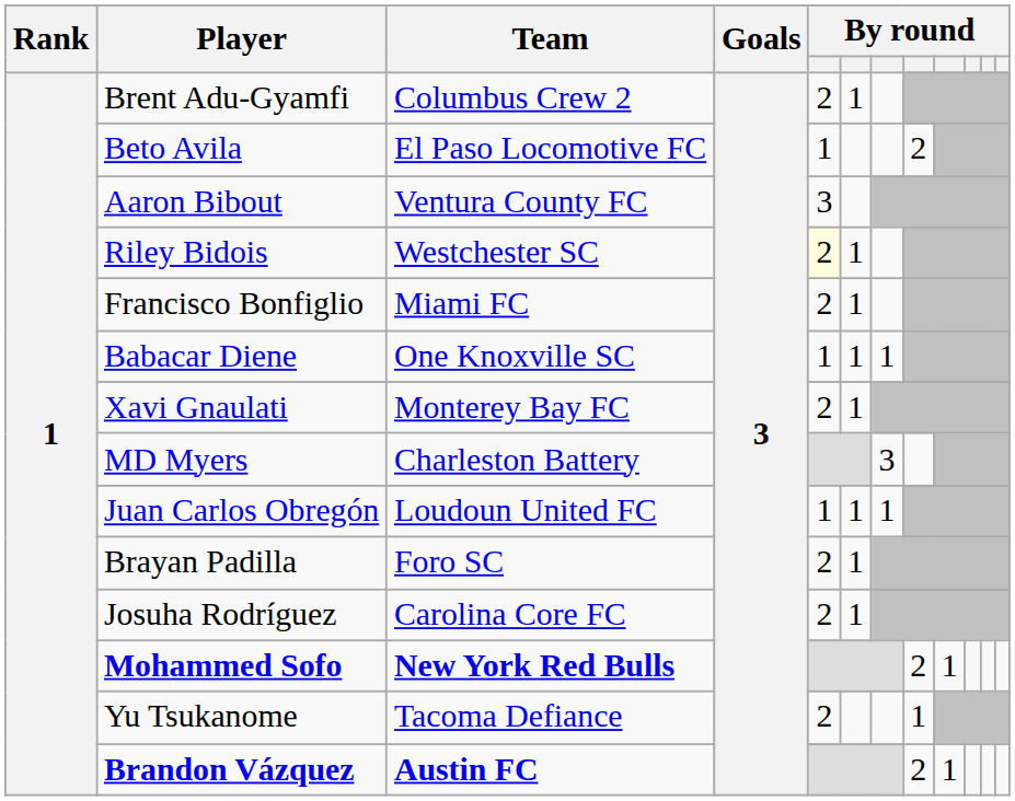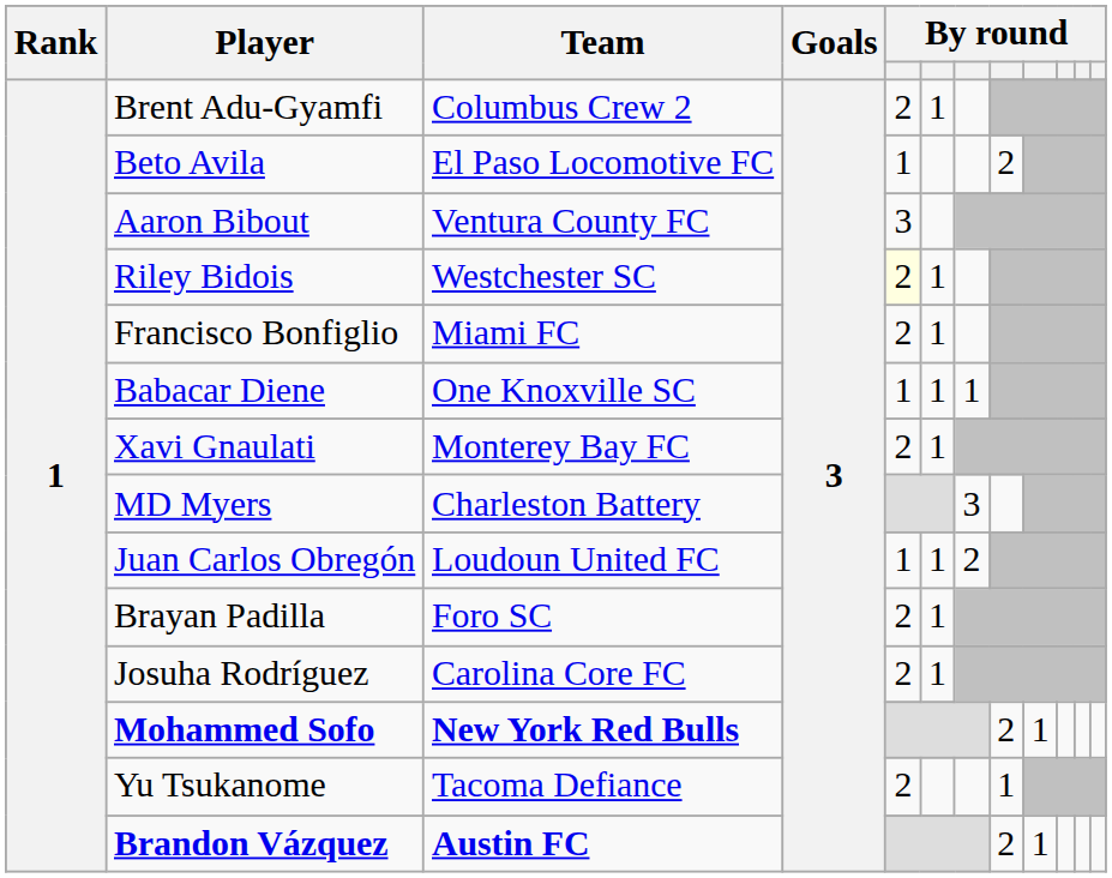 <table class="wikitable" style="text-align:center">
 <tr>
 <th rowspan="2">Rank</th>
 <th rowspan="2">Player</th>
 <th rowspan="2">Team</th>
 <th rowspan="2">Goals</th>
 <th colspan="9">By round</th>
 </tr>
 <tr>
 <th></th>
 <th></th>
 <th></th>
 <th></th>
 <th></th>
 <th></th>
 <th></th>
 <th></th>
 </tr>
 <tr>
 <th rowspan="14">1</th>
 <td align="left"> Brent Adu-Gyamfi</td>
 <td align="left"><a href='#'>Columbus Crew 2</a></td>
 <th rowspan="14">3</th>
 <td>2</td>
 <td>1</td>
 <td></td>
 <td bgcolor="silver" colspan="5"></td>
 </tr>
 <tr>
 <td align="left"> <a href='#'>Beto Avila</a></td>
 <td align="left"><a href='#'>El Paso Locomotive FC</a></td>
 <td>1</td>
 <td></td>
 <td></td>
 <td>2</td>
 <td bgcolor="silver" colspan="4"></td>
 </tr>
 <tr>
 <td align="left"> <a href='#'>Aaron Bibout</a></td>
 <td align="left"><a href='#'>Ventura County FC</a></td>
 <td>3</td>
 <td></td>
 <td bgcolor="silver" colspan="6"></td>
 </tr>
 <tr>
 <td align="left"> <a href='#'>Riley Bidois</a></td>
 <td align="left"><a href='#'>Westchester SC</a></td>
 <td style="background: lightyellow;">2</td>
 <td>1</td>
 <td></td>
 <td bgcolor="silver" colspan="5"></td>
 </tr>
 <tr>
 <td align="left"> Francisco Bonfiglio</td>
 <td align="left"><a href='#'>Miami FC</a></td>
 <td>2</td>
 <td>1</td>
 <td></td>
 <td bgcolor="silver" colspan="5"></td>
 </tr>
 <tr>
 <td align="left"> <a href='#'>Babacar Diene</a></td>
 <td align="left"><a href='#'>One Knoxville SC</a></td>
 <td>1</td>
 <td>1</td>
 <td>1</td>
 <td bgcolor="silver" colspan="5"></td>
 </tr>
 <tr>
 <td align="left"> <a href='#'>Xavi Gnaulati</a></td>
 <td align="left"><a href='#'>Monterey Bay FC</a></td>
 <td>2</td>
 <td>1</td>
 <td bgcolor="silver" colspan="6"></td>
 </tr>
 <tr>
 <td align="left"> <a href='#'>MD Myers</a></td>
 <td align="left"><a href='#'>Charleston Battery</a></td>
 <td bgcolor="#DDDDDD" colspan="2"></td>
 <td>3</td>
 <td></td>
 <td bgcolor="silver" colspan="4"></td>
 </tr>
 <tr>
 <td align="left"> <a href='#'>Juan Carlos Obregón</a></td>
 <td align="left"><a href='#'>Loudoun United FC</a></td>
 <td>1</td>
 <td>1</td>
-<td>1</td>
+<td>2</td>
 <td bgcolor="silver" colspan="5"></td>
 </tr>
 <tr>
 <td align="left"> Brayan Padilla</td>
 <td align="left"><a href='#'>Foro SC</a></td>
 <td>2</td>
 <td>1</td>
 <td bgcolor="silver" colspan="6"></td>
 </tr>
 <tr>
 <td align="left"> Josuha Rodríguez</td>
 <td align="left"><a href='#'>Carolina Core FC</a></td>
 <td>2</td>
 <td>1</td>
 <td bgcolor="silver" colspan="6"></td>
 </tr>
 <tr>
 <td align="left"> <strong><a href='#'>Mohammed Sofo</a></strong></td>
 <td align="left"><strong><a href='#'>New York Red Bulls</a></strong></td>
 <td bgcolor="#DDDDDD" colspan="3"></td>
 <td>2</td>
 <td>1</td>
 <td></td>
 <td></td>
 <td></td>
 </tr>
 <tr>
 <td align="left"> Yu Tsukanome</td>
 <td align="left"><a href='#'>Tacoma Defiance</a></td>
 <td>2</td>
 <td></td>
 <td></td>
 <td>1</td>
 <td bgcolor="silver" colspan="4"></td>
 </tr>
 <tr>
 <td align="left"> <strong><a href='#'>Brandon Vázquez</a></strong></td>
 <td align="left"><strong><a href='#'>Austin FC</a></strong></td>
 <td bgcolor="#DDDDDD" colspan="3"></td>
 <td>2</td>
 <td>1</td>
 <td></td>
 <td></td>
 <td></td>
 </tr>
 </table>
